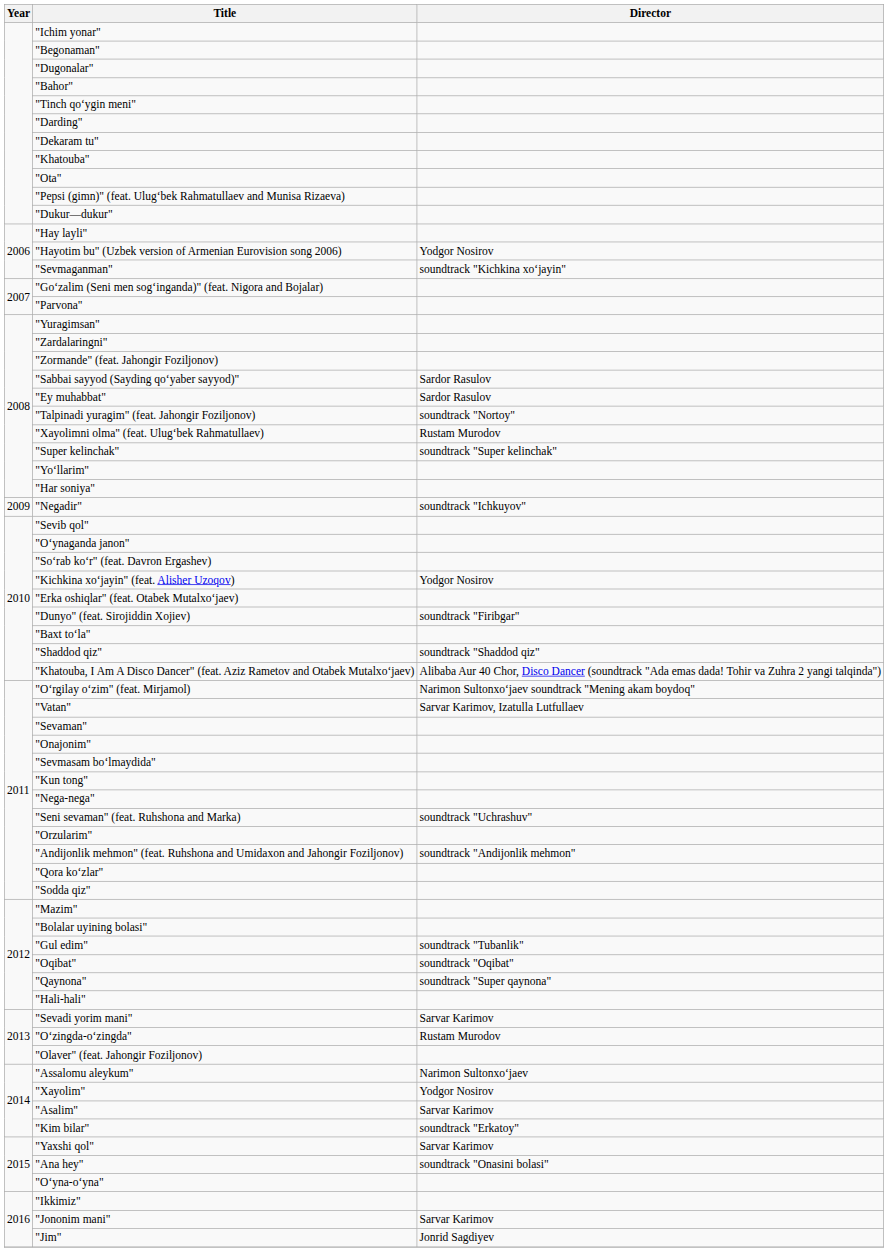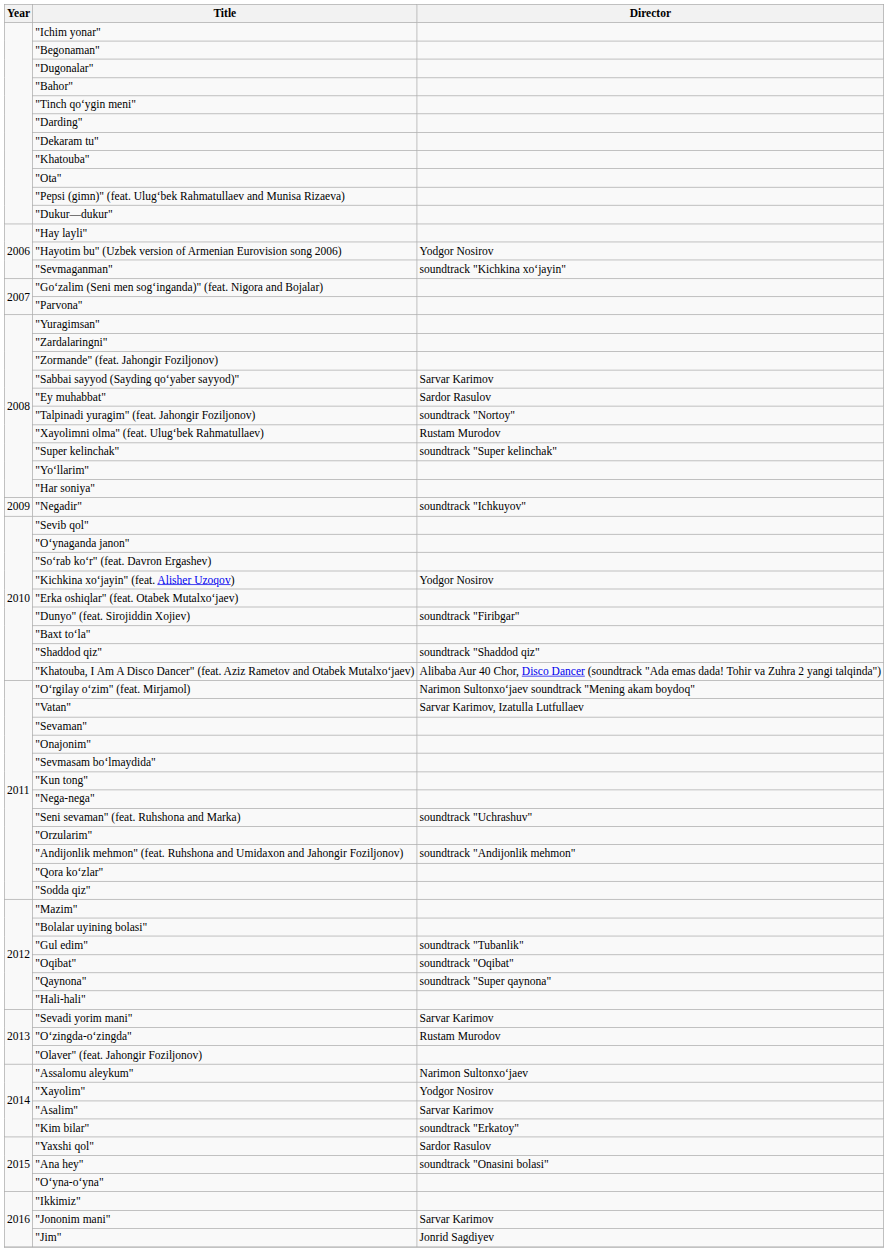 <table class="wikitable">
 <tr>
 <th>Year</th>
 <th>Title</th>
 <th>Director</th>
 </tr>
 <tr>
 <td rowspan="11"></td>
 <td>"Ichim yonar"</td>
 <td></td>
 </tr>
 <tr>
 <td>"Begonaman"</td>
 <td></td>
 </tr>
 <tr>
 <td>"Dugonalar"</td>
 <td></td>
 </tr>
 <tr>
 <td>"Bahor"</td>
 <td></td>
 </tr>
 <tr>
 <td>"Tinch qoʻygin meni"</td>
 <td></td>
 </tr>
 <tr>
 <td>"Darding"</td>
 <td></td>
 </tr>
 <tr>
 <td>"Dekaram tu"</td>
 <td></td>
 </tr>
 <tr>
 <td>"Khatouba"</td>
 <td></td>
 </tr>
 <tr>
 <td>"Ota"</td>
 <td></td>
 </tr>
 <tr>
 <td>"Pepsi (gimn)" (feat. Ulugʻbek Rahmatullaev and Munisa Rizaeva)</td>
 <td></td>
 </tr>
 <tr>
 <td>"Dukur—dukur"</td>
 <td></td>
 </tr>
 <tr>
 <td rowspan="3">2006</td>
 <td>"Hay layli"</td>
 <td></td>
 </tr>
 <tr>
 <td>"Hayotim bu" (Uzbek version of Armenian Eurovision song 2006)</td>
 <td>Yodgor Nosirov</td>
 </tr>
 <tr>
 <td>"Sevmaganman"</td>
 <td>soundtrack "Kichkina xoʻjayin"</td>
 </tr>
 <tr>
 <td rowspan="2">2007</td>
 <td>"Goʻzalim (Seni men sogʻinganda)" (feat. Nigora and Bojalar)</td>
 <td></td>
 </tr>
 <tr>
 <td>"Parvona"</td>
 <td></td>
 </tr>
 <tr>
 <td rowspan="10">2008</td>
 <td>"Yuragimsan"</td>
 <td></td>
 </tr>
 <tr>
 <td>"Zardalaringni"</td>
 <td></td>
 </tr>
 <tr>
 <td>"Zormande" (feat. Jahongir Foziljonov)</td>
 <td></td>
 </tr>
 <tr>
 <td>"Sabbai sayyod (Sayding qoʻyaber sayyod)"</td>
-<td>Sardor Rasulov</td>
+<td>Sarvar Karimov</td>
 </tr>
 <tr>
 <td>"Ey muhabbat"</td>
 <td>Sardor Rasulov</td>
 </tr>
 <tr>
 <td>"Talpinadi yuragim" (feat. Jahongir Foziljonov)</td>
 <td>soundtrack "Nortoy"</td>
 </tr>
 <tr>
 <td>"Xayolimni olma" (feat. Ulugʻbek Rahmatullaev)</td>
 <td>Rustam Murodov</td>
 </tr>
 <tr>
 <td>"Super kelinchak"</td>
 <td>soundtrack "Super kelinchak"</td>
 </tr>
 <tr>
 <td>"Yoʻllarim"</td>
 <td></td>
 </tr>
 <tr>
 <td>"Har soniya"</td>
 <td></td>
 </tr>
 <tr>
 <td rowspan="1">2009</td>
 <td>"Negadir"</td>
 <td>soundtrack "Ichkuyov"</td>
 </tr>
 <tr>
 <td rowspan="9">2010</td>
 <td>"Sevib qol"</td>
 <td></td>
 </tr>
 <tr>
 <td>"Oʻynaganda janon"</td>
 <td></td>
 </tr>
 <tr>
 <td>"Soʻrab koʻr" (feat. Davron Ergashev)</td>
 <td></td>
 </tr>
 <tr>
 <td>"Kichkina xoʻjayin" (feat. <a href='#'>Alisher Uzoqov</a>)</td>
 <td>Yodgor Nosirov</td>
 </tr>
 <tr>
 <td>"Erka oshiqlar" (feat. Otabek Mutalxoʻjaev)</td>
 <td></td>
 </tr>
 <tr>
 <td>"Dunyo" (feat. Sirojiddin Xojiev)</td>
 <td>soundtrack "Firibgar"</td>
 </tr>
 <tr>
 <td>"Baxt toʻla"</td>
 <td></td>
 </tr>
 <tr>
 <td>"Shaddod qiz"</td>
 <td>soundtrack "Shaddod qiz"</td>
 </tr>
 <tr>
 <td>"Khatouba, I Am A Disco Dancer" (feat. Aziz Rametov and Otabek Mutalxoʻjaev)</td>
 <td>Alibaba Aur 40 Chor, <a href='#'>Disco Dancer</a> (soundtrack "Ada emas dada! Tohir va Zuhra 2 yangi talqinda")</td>
 </tr>
 <tr>
 <td rowspan="12">2011</td>
 <td>"Oʻrgilay oʻzim" (feat. Mirjamol)</td>
 <td>Narimon Sultonxoʻjaev soundtrack "Mening akam boydoq"</td>
 </tr>
 <tr>
 <td>"Vatan"</td>
 <td>Sarvar Karimov, Izatulla Lutfullaev</td>
 </tr>
 <tr>
 <td>"Sevaman"</td>
 <td></td>
 </tr>
 <tr>
 <td>"Onajonim"</td>
 <td></td>
 </tr>
 <tr>
 <td>"Sevmasam boʻlmaydida"</td>
 <td></td>
 </tr>
 <tr>
 <td>"Kun tong"</td>
 <td></td>
 </tr>
 <tr>
 <td>"Nega-nega"</td>
 <td></td>
 </tr>
 <tr>
 <td>"Seni sevaman" (feat. Ruhshona and Marka)</td>
 <td>soundtrack "Uchrashuv"</td>
 </tr>
 <tr>
 <td>"Orzularim"</td>
 <td></td>
 </tr>
 <tr>
 <td>"Andijonlik mehmon" (feat. Ruhshona and Umidaxon and Jahongir Foziljonov)</td>
 <td>soundtrack "Andijonlik mehmon"</td>
 </tr>
 <tr>
 <td>"Qora koʻzlar"</td>
 <td></td>
 </tr>
 <tr>
 <td>"Sodda qiz"</td>
 <td></td>
 </tr>
 <tr>
 <td rowspan="6">2012</td>
 <td>"Mazim"</td>
 <td></td>
 </tr>
 <tr>
 <td>"Bolalar uyining bolasi"</td>
 <td></td>
 </tr>
 <tr>
 <td>"Gul edim"</td>
 <td>soundtrack "Tubanlik"</td>
 </tr>
 <tr>
 <td>"Oqibat"</td>
 <td>soundtrack "Oqibat"</td>
 </tr>
 <tr>
 <td>"Qaynona"</td>
 <td>soundtrack "Super qaynona"</td>
 </tr>
 <tr>
 <td>"Hali-hali"</td>
 <td></td>
 </tr>
 <tr>
 <td rowspan="3">2013</td>
 <td>"Sevadi yorim mani"</td>
 <td>Sarvar Karimov</td>
 </tr>
 <tr>
 <td>"Oʻzingda-oʻzingda"</td>
 <td>Rustam Murodov</td>
 </tr>
 <tr>
 <td>"Olaver" (feat. Jahongir Foziljonov)</td>
 <td></td>
 </tr>
 <tr>
 <td rowspan="4">2014</td>
 <td>"Assalomu aleykum"</td>
 <td>Narimon Sultonxoʻjaev</td>
 </tr>
 <tr>
 <td>"Xayolim"</td>
 <td>Yodgor Nosirov</td>
 </tr>
 <tr>
 <td>"Asalim"</td>
 <td>Sarvar Karimov</td>
 </tr>
 <tr>
 <td>"Kim bilar"</td>
 <td>soundtrack "Erkatoy"</td>
 </tr>
 <tr>
 <td rowspan="3">2015</td>
 <td>"Yaxshi qol"</td>
-<td>Sarvar Karimov</td>
+<td>Sardor Rasulov</td>
 </tr>
 <tr>
 <td>"Ana hey"</td>
 <td>soundtrack "Onasini bolasi"</td>
 </tr>
 <tr>
 <td>"Oʻyna-oʻyna"</td>
 <td></td>
 </tr>
 <tr>
 <td rowspan="3">2016</td>
 <td>"Ikkimiz"</td>
 <td></td>
 </tr>
 <tr>
 <td>"Jononim mani"</td>
 <td>Sarvar Karimov</td>
 </tr>
 <tr>
 <td>"Jim"</td>
 <td>Jonrid Sagdiyev</td>
 </tr>
 <tr>
 </tr>
 </table>
